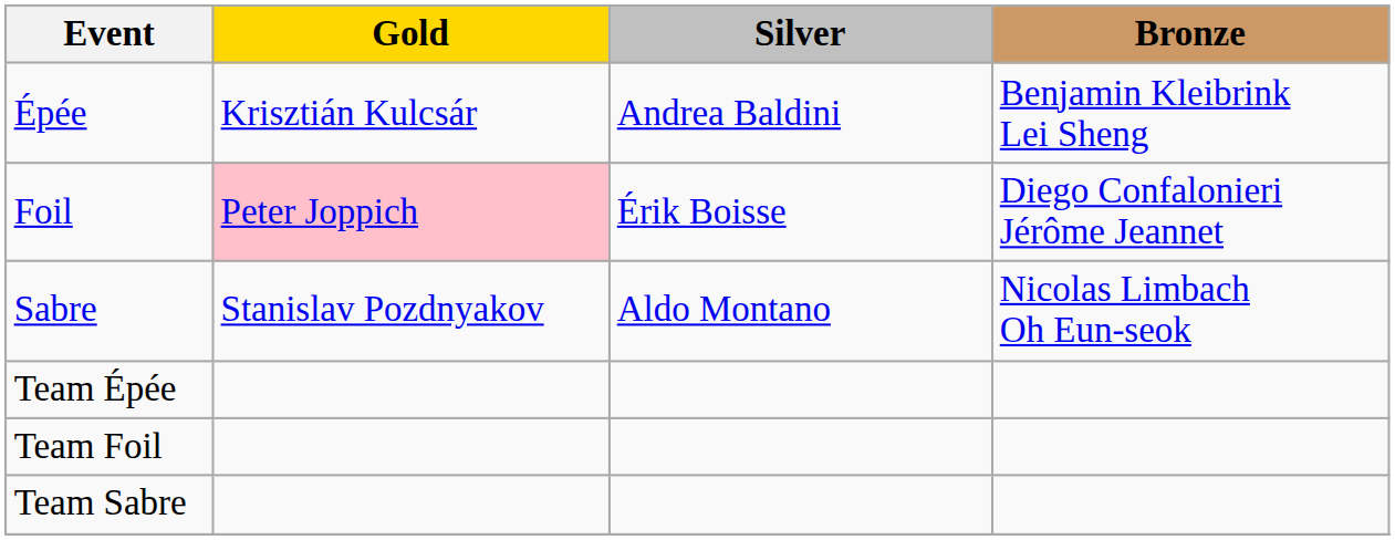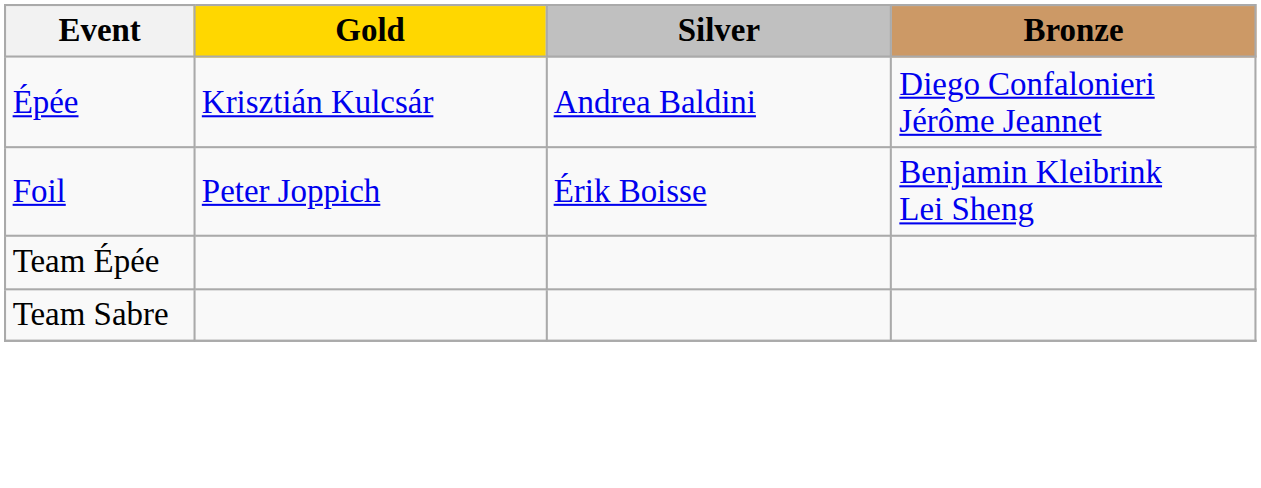 <table class="wikitable">
 <tr>
 <th width="100">Event</th>
 <th style="background-color:gold;" width="200"> Gold</th>
 <th style="background-color:silver;" width="200"> Silver</th>
 <th style="background-color:#CC9966;" width="200"> Bronze</th>
 </tr>
 <tr>
 <td><a href='#'>Épée</a></td>
 <td> <a href='#'>Krisztián Kulcsár</a></td>
 <td> <a href='#'>Andrea Baldini</a></td>
+<td> <a href='#'>Diego Confalonieri</a> <br> 	<a href='#'>Jérôme Jeannet</a></td>
+</tr>
+<tr>
+<td><a href='#'>Foil</a></td>
+<td> <a href='#'>Peter Joppich</a></td>
+<td> <a href='#'>Érik Boisse</a></td>
 <td> <a href='#'>Benjamin Kleibrink</a> <br> <a href='#'>Lei Sheng</a></td>
 </tr>
 <tr>
-<td><a href='#'>Foil</a></td>
-<td style="background: pink;"> <a href='#'>Peter Joppich</a></td>
-<td> <a href='#'>Érik Boisse</a></td>
-<td> <a href='#'>Diego Confalonieri</a> <br> 	<a href='#'>Jérôme Jeannet</a></td>
-</tr>
-<tr>
-<td><a href='#'>Sabre</a></td>
-<td> <a href='#'>Stanislav Pozdnyakov</a></td>
-<td> <a href='#'>Aldo Montano</a></td>
-<td> <a href='#'>Nicolas Limbach</a><br> <a href='#'>Oh Eun-seok</a></td>
-</tr>
-<tr>
 <td>Team Épée</td>
-<td></td>
-<td></td>
-<td></td>
-</tr>
-<tr>
-<td>Team Foil</td>
 <td></td>
 <td></td>
 <td></td>
 </tr>
 <tr>
 <td>Team Sabre</td>
 <td></td>
 <td></td>
 <td></td>
 </tr>
 <tr>
 </tr>
 </table>
